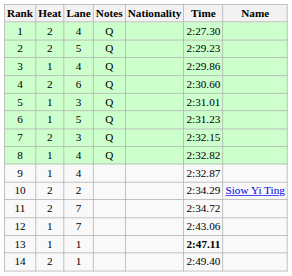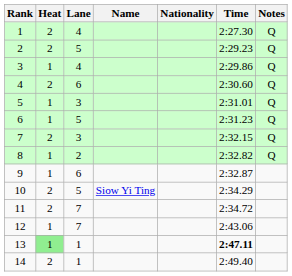 <table class="wikitable sortable" style="text-align:center">
 <tr>
 <th>Rank</th>
 <th>Heat</th>
 <th>Lane</th>
-<th>Notes</th>
+<th>Name</th>
 <th>Nationality</th>
 <th>Time</th>
-<th>Name</th>
+<th>Notes</th>
 </tr>
 <tr bgcolor=ccffcc>
 <td>1</td>
 <td>2</td>
 <td>4</td>
-<td>Q</td>
+<td align=left></td>
 <td align=left></td>
 <td>2:27.30</td>
-<td align=left></td>
+<td>Q</td>
 </tr>
 <tr bgcolor=ccffcc>
 <td>2</td>
 <td>2</td>
 <td>5</td>
-<td>Q</td>
+<td align=left></td>
 <td align=left></td>
 <td>2:29.23</td>
-<td align=left></td>
+<td>Q</td>
 </tr>
 <tr bgcolor=ccffcc>
 <td>3</td>
 <td>1</td>
 <td>4</td>
-<td>Q</td>
+<td align=left></td>
 <td align=left></td>
 <td>2:29.86</td>
-<td align=left></td>
+<td>Q</td>
 </tr>
 <tr bgcolor=ccffcc>
 <td>4</td>
 <td>2</td>
 <td>6</td>
-<td>Q</td>
+<td align=left></td>
 <td align=left></td>
 <td>2:30.60</td>
-<td align=left></td>
+<td>Q</td>
 </tr>
 <tr bgcolor=ccffcc>
 <td>5</td>
 <td>1</td>
 <td>3</td>
-<td>Q</td>
+<td align=left></td>
 <td align=left></td>
 <td>2:31.01</td>
-<td align=left></td>
+<td>Q</td>
 </tr>
 <tr bgcolor=ccffcc>
 <td>6</td>
 <td>1</td>
 <td>5</td>
-<td>Q</td>
+<td align=left></td>
 <td align=left></td>
 <td>2:31.23</td>
-<td align=left></td>
+<td>Q</td>
 </tr>
 <tr bgcolor=ccffcc>
 <td>7</td>
 <td>2</td>
 <td>3</td>
-<td>Q</td>
+<td align=left></td>
 <td align=left></td>
 <td>2:32.15</td>
-<td align=left></td>
+<td>Q</td>
 </tr>
 <tr bgcolor=ccffcc>
 <td>8</td>
 <td>1</td>
-<td>4</td>
-<td>Q</td>
+<td>2</td>
+<td align=left></td>
 <td align=left></td>
 <td>2:32.82</td>
-<td align=left></td>
+<td>Q</td>
 </tr>
 <tr>
 <td>9</td>
 <td>1</td>
-<td>4</td>
-<td></td>
+<td>6</td>
+<td align=left></td>
 <td align=left></td>
 <td>2:32.87</td>
-<td align=left></td>
+<td></td>
 </tr>
 <tr>
 <td>10</td>
 <td>2</td>
-<td>2</td>
-<td></td>
+<td>5</td>
+<td align=left><a href='#'>Siow Yi Ting</a></td>
 <td align=left></td>
 <td>2:34.29</td>
-<td align=left><a href='#'>Siow Yi Ting</a></td>
+<td></td>
 </tr>
 <tr>
 <td>11</td>
 <td>2</td>
 <td>7</td>
-<td></td>
+<td align=left></td>
 <td align=left></td>
 <td>2:34.72</td>
-<td align=left></td>
+<td></td>
 </tr>
 <tr>
 <td>12</td>
 <td>1</td>
 <td>7</td>
-<td></td>
+<td align=left></td>
 <td align=left></td>
 <td>2:43.06</td>
-<td align=left></td>
+<td></td>
 </tr>
 <tr>
 <td>13</td>
+<td style="background: lightgreen;">1</td>
 <td>1</td>
-<td>1</td>
-<td></td>
+<td align=left></td>
 <td align=left></td>
 <td><strong>2:47.11</strong></td>
-<td align=left></td>
+<td></td>
 </tr>
 <tr>
 <td>14</td>
 <td>2</td>
 <td>1</td>
-<td></td>
+<td align=left></td>
 <td align=left></td>
 <td>2:49.40</td>
-<td align=left></td>
+<td></td>
 </tr>
 </table>
